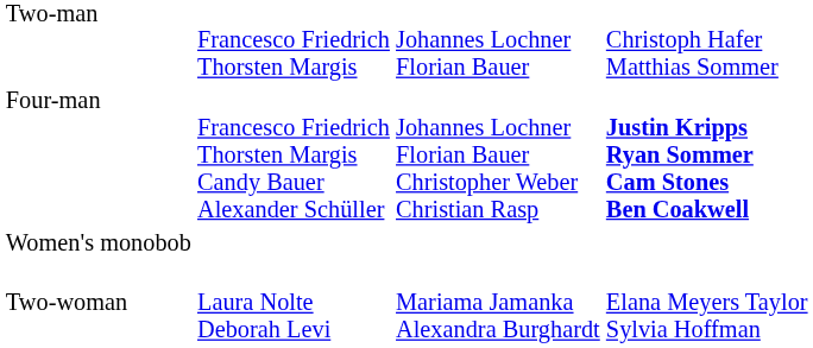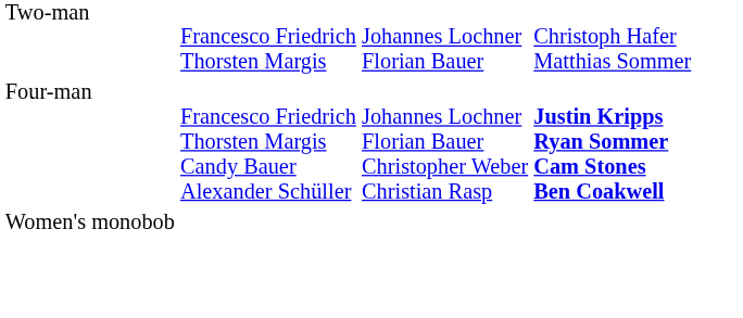 <table>
 <tr valign="top">
 <td>Two-man<br></td>
 <td><br><a href='#'>Francesco Friedrich</a><br><a href='#'>Thorsten Margis</a></td>
 <td><br><a href='#'>Johannes Lochner</a><br><a href='#'>Florian Bauer</a></td>
 <td><br><a href='#'>Christoph Hafer</a><br><a href='#'>Matthias Sommer</a></td>
 </tr>
 <tr valign="top">
 <td>Four-man<br></td>
 <td><br><a href='#'>Francesco Friedrich</a><br><a href='#'>Thorsten Margis</a><br><a href='#'>Candy Bauer</a><br><a href='#'>Alexander Schüller</a></td>
 <td><br><a href='#'>Johannes Lochner</a><br><a href='#'>Florian Bauer</a><br><a href='#'>Christopher Weber</a><br><a href='#'>Christian Rasp</a></td>
 <td><strong><br><a href='#'>Justin Kripps</a><br><a href='#'>Ryan Sommer</a><br><a href='#'>Cam Stones</a><br><a href='#'>Ben Coakwell</a></strong></td>
 </tr>
 <tr valign="top">
 <td>Women's monobob<br></td>
 <td></td>
 <td></td>
 <td></td>
 </tr>
-<tr>
-<td>Two-woman<br></td>
-<td><br><a href='#'>Laura Nolte</a><br><a href='#'>Deborah Levi</a></td>
-<td><br><a href='#'>Mariama Jamanka</a><br><a href='#'>Alexandra Burghardt</a></td>
-<td><br><a href='#'>Elana Meyers Taylor</a><br><a href='#'>Sylvia Hoffman</a></td>
-</tr>
 </table>
